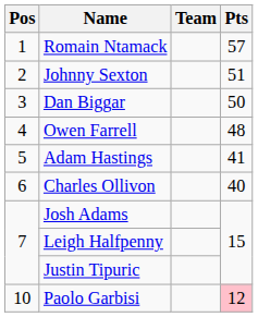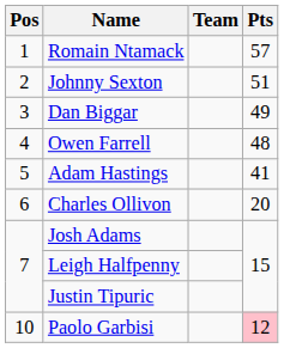 <table class="wikitable" style="text-align:center">
 <tr>
 <th>Pos</th>
 <th>Name</th>
 <th>Team</th>
 <th>Pts</th>
 </tr>
 <tr>
 <td>1</td>
 <td align="left"><a href='#'>Romain Ntamack</a></td>
 <td align="left"></td>
 <td>57</td>
 </tr>
 <tr>
 <td>2</td>
 <td align="left"><a href='#'>Johnny Sexton</a></td>
 <td align="left"></td>
 <td>51</td>
 </tr>
 <tr>
 <td>3</td>
 <td align="left"><a href='#'>Dan Biggar</a></td>
 <td align="left"></td>
-<td>50</td>
+<td>49</td>
 </tr>
 <tr>
 <td>4</td>
 <td align="left"><a href='#'>Owen Farrell</a></td>
 <td align="left"></td>
 <td>48</td>
 </tr>
 <tr>
 <td>5</td>
 <td align="left"><a href='#'>Adam Hastings</a></td>
 <td align="left"></td>
 <td>41</td>
 </tr>
 <tr>
 <td>6</td>
 <td align="left"><a href='#'>Charles Ollivon</a></td>
 <td align="left"></td>
-<td>40</td>
+<td>20</td>
 </tr>
 <tr>
 <td rowspan="3">7</td>
 <td align="left"><a href='#'>Josh Adams</a></td>
 <td align="left"></td>
 <td rowspan="3">15</td>
 </tr>
 <tr>
 <td align="left"><a href='#'>Leigh Halfpenny</a></td>
 <td align="left"></td>
 </tr>
 <tr>
 <td align="left"><a href='#'>Justin Tipuric</a></td>
 <td align="left"></td>
 </tr>
 <tr>
 <td>10</td>
 <td align="left"><a href='#'>Paolo Garbisi</a></td>
 <td align="left"></td>
 <td style="background: pink;">12</td>
 </tr>
 </table>
